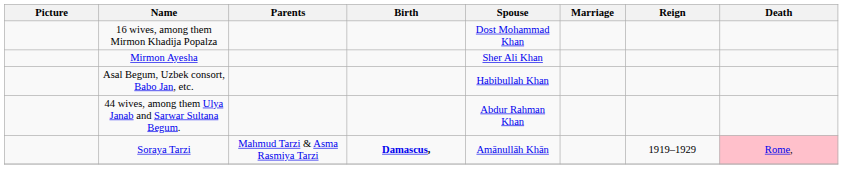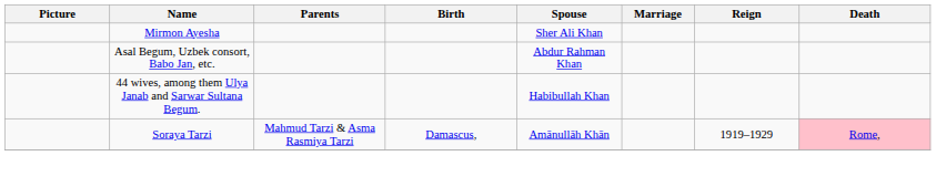 <table width=100% class="wikitable">
 <tr>
 <th width = "8%">Picture</th>
 <th width = "11%">Name</th>
 <th width = "10%">Parents</th>
 <th width = "10%">Birth</th>
 <th width = "8%">Spouse</th>
 <th width = "5%">Marriage</th>
 <th width = "8%">Reign</th>
 <th width = "10%">Death</th>
-</tr>
-<tr>
-<td align="center"></td>
-<td align="center">16 wives, among them Mirmon Khadija Popalza</td>
-<td align="center"></td>
-<td align="center"></td>
-<td align="center"><a href='#'>Dost Mohammad Khan</a></td>
-<td align="center"></td>
-<td align="center"></td>
-<td align="center"></td>
 </tr>
 <tr>
 <td align="center"></td>
 <td align="center"><a href='#'>Mirmon Ayesha</a></td>
 <td align="center"></td>
 <td align="center"></td>
 <td align="center"><a href='#'>Sher Ali Khan</a></td>
 <td align="center"></td>
 <td align="center"></td>
 <td align="center"></td>
 </tr>
 <tr>
 <td align="center"></td>
 <td align="center">Asal Begum, Uzbek consort, <a href='#'>Babo Jan</a>, etc.</td>
 <td align="center"></td>
 <td align="center"></td>
-<td align="center"><a href='#'>Habibullah Khan</a></td>
+<td align="center"><a href='#'>Abdur Rahman Khan</a></td>
 <td align="center"></td>
 <td align="center"></td>
 <td align="center"></td>
 </tr>
 <tr>
 <td align="center"></td>
 <td align="center">44 wives, among them <a href='#'>Ulya Janab</a> and <a href='#'>Sarwar Sultana Begum</a>.</td>
 <td align="center"></td>
 <td align="center"></td>
-<td align="center"><a href='#'>Abdur Rahman Khan</a></td>
+<td align="center"><a href='#'>Habibullah Khan</a></td>
 <td align="center"></td>
 <td align="center"></td>
 <td align="center"></td>
 </tr>
 <tr>
 <td align="center"></td>
 <td align="center"><a href='#'>Soraya Tarzi</a></td>
 <td align="center"><a href='#'>Mahmud Tarzi</a> & <a href='#'>Asma Rasmiya Tarzi</a></td>
-<td align="center"><strong> <a href='#'>Damascus</a>, </strong></td>
+<td align="center"> <a href='#'>Damascus</a>, </td>
 <td align="center"><a href='#'>Amānullāh Khān</a></td>
 <td align="center"></td>
 <td align="center">1919–1929</td>
 <td align="center" style="background: pink;"> <a href='#'>Rome</a>, </td>
 </tr>
 <tr>
 </tr>
 </table>
